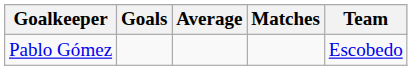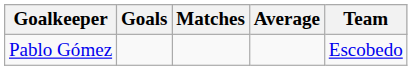 <table class="wikitable sortable" class="wikitable">
 <tr style="background:#ccc; text-align:center;">
 <th>Goalkeeper</th>
 <th>Goals</th>
+<th>Matches</th>
 <th>Average</th>
-<th>Matches</th>
 <th>Team</th>
 </tr>
 <tr>
 <td> <a href='#'>Pablo Gómez</a></td>
 <td></td>
 <td></td>
 <td></td>
 <td><a href='#'>Escobedo</a></td>
 </tr>
 </table>
